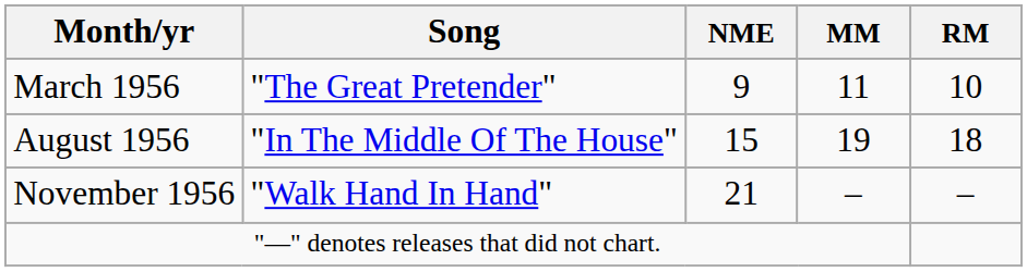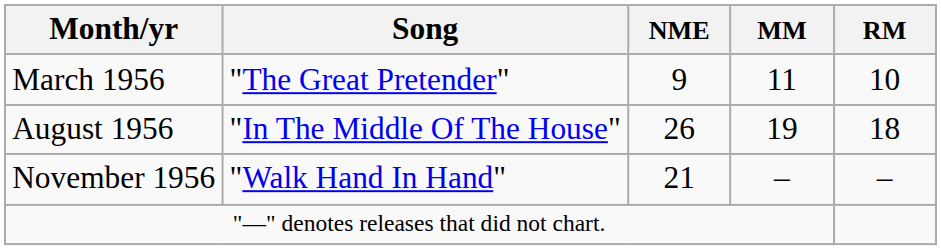 <table class="wikitable">
 <tr>
 <th>Month/yr</th>
 <th>Song</th>
 <th style="width:45px;"><small>NME</small><br></th>
 <th style="width:45px;"><small>MM</small></th>
 <th style="width:45px;"><small>RM</small></th>
 </tr>
 <tr>
 <td rowspan="1">March 1956</td>
 <td>"<a href='#'>The Great Pretender</a>"</td>
 <td align=center>9</td>
 <td align=center>11</td>
 <td align=center>10</td>
 </tr>
 <tr>
 <td rowspan="1">August 1956</td>
 <td>"<a href='#'>In The Middle Of The House</a>"</td>
-<td align=center>15</td>
+<td align=center>26</td>
 <td align=center>19</td>
 <td align=center>18</td>
 </tr>
 <tr>
 <td rowspan="1">November 1956</td>
 <td>"<a href='#'>Walk Hand In Hand</a>"</td>
 <td align=center>21</td>
 <td align=center>–</td>
 <td align=center>–</td>
 </tr>
 <tr>
 <td colspan="4" style="text-align:center; font-size:9pt;">"—" denotes releases that did not chart.</td>
 </tr>
 </table>
